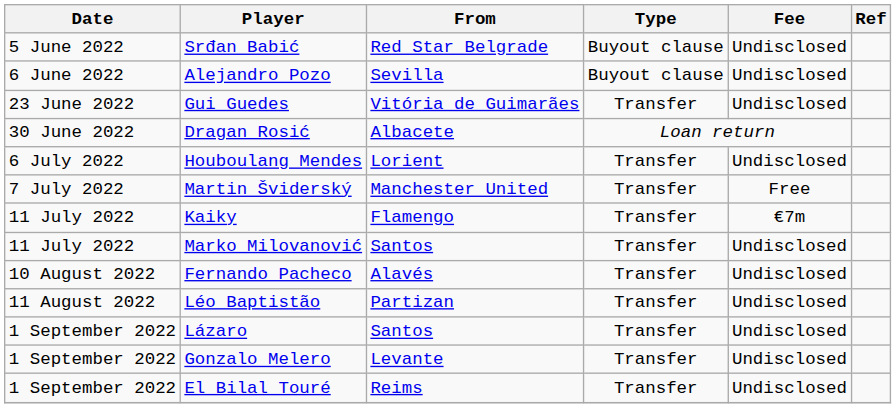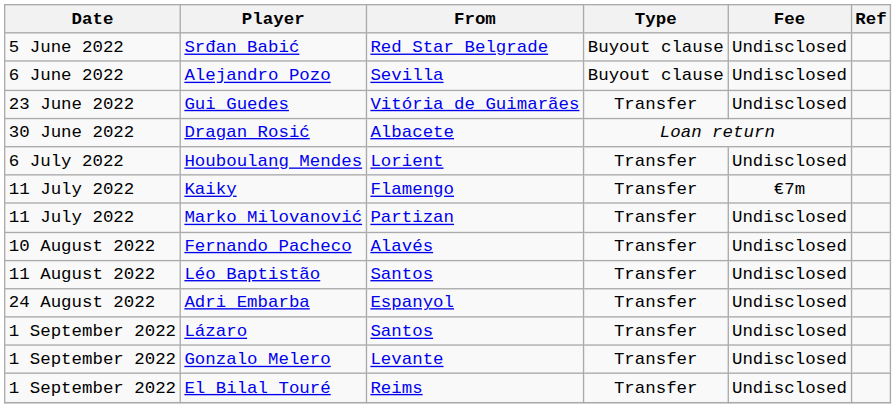 <table class="wikitable">
 <tr>
 <th>Date</th>
 <th>Player</th>
 <th>From</th>
 <th>Type</th>
 <th>Fee</th>
 <th>Ref</th>
 </tr>
 <tr>
 <td>5 June 2022</td>
 <td> <a href='#'>Srđan Babić</a></td>
 <td> <a href='#'>Red Star Belgrade</a></td>
 <td align=center>Buyout clause</td>
 <td align=center>Undisclosed</td>
 <td align=center></td>
 </tr>
 <tr>
 <td>6 June 2022</td>
 <td> <a href='#'>Alejandro Pozo</a></td>
 <td><a href='#'>Sevilla</a></td>
 <td align=center>Buyout clause</td>
 <td align=center>Undisclosed</td>
 <td align=center></td>
 </tr>
 <tr>
 <td>23 June 2022</td>
 <td> <a href='#'>Gui Guedes</a></td>
 <td> <a href='#'>Vitória de Guimarães</a></td>
 <td align=center>Transfer</td>
 <td align=center>Undisclosed</td>
 <td align=center></td>
 </tr>
 <tr>
 <td>30 June 2022</td>
 <td> <a href='#'>Dragan Rosić</a></td>
 <td><a href='#'>Albacete</a></td>
 <td colspan=2 align=center><em>Loan return</em></td>
 <td align=center></td>
 </tr>
 <tr>
 <td>6 July 2022</td>
 <td> <a href='#'>Houboulang Mendes</a></td>
 <td> <a href='#'>Lorient</a></td>
 <td align=center>Transfer</td>
 <td align=center>Undisclosed</td>
 <td align=center></td>
 </tr>
 <tr>
-<td>7 July 2022</td>
-<td> <a href='#'>Martin Šviderský</a></td>
-<td> <a href='#'>Manchester United</a></td>
-<td align=center>Transfer</td>
-<td align=center>Free</td>
-<td align=center></td>
-</tr>
-<tr>
 <td>11 July 2022</td>
 <td> <a href='#'>Kaiky</a></td>
 <td> <a href='#'>Flamengo</a></td>
 <td align=center>Transfer</td>
 <td align=center>€7m</td>
 <td align=center></td>
 </tr>
 <tr>
 <td>11 July 2022</td>
 <td> <a href='#'>Marko Milovanović</a></td>
-<td> <a href='#'>Santos</a></td>
+<td> <a href='#'>Partizan</a></td>
 <td align=center>Transfer</td>
 <td align=center>Undisclosed</td>
 <td align=center></td>
 </tr>
 <tr>
 <td>10 August 2022</td>
 <td> <a href='#'>Fernando Pacheco</a></td>
 <td><a href='#'>Alavés</a></td>
 <td align=center>Transfer</td>
 <td align=center>Undisclosed</td>
 <td align=center></td>
 </tr>
 <tr>
 <td>11 August 2022</td>
 <td> <a href='#'>Léo Baptistão</a></td>
-<td> <a href='#'>Partizan</a></td>
+<td> <a href='#'>Santos</a></td>
+<td align=center>Transfer</td>
+<td align=center>Undisclosed</td>
+<td align=center></td>
+</tr>
+<tr>
+<td>24 August 2022</td>
+<td> <a href='#'>Adri Embarba</a></td>
+<td><a href='#'>Espanyol</a></td>
 <td align=center>Transfer</td>
 <td align=center>Undisclosed</td>
 <td align=center></td>
 </tr>
 <tr>
 <td>1 September 2022</td>
 <td> <a href='#'>Lázaro</a></td>
 <td> <a href='#'>Santos</a></td>
 <td align=center>Transfer</td>
 <td align=center>Undisclosed</td>
 <td align=center></td>
 </tr>
 <tr>
 <td>1 September 2022</td>
 <td> <a href='#'>Gonzalo Melero</a></td>
 <td><a href='#'>Levante</a></td>
 <td align=center>Transfer</td>
 <td align=center>Undisclosed</td>
 <td align=center></td>
 </tr>
 <tr>
 <td>1 September 2022</td>
 <td> <a href='#'>El Bilal Touré</a></td>
 <td> <a href='#'>Reims</a></td>
 <td align=center>Transfer</td>
 <td align=center>Undisclosed</td>
 <td align=center></td>
 </tr>
 <tr>
 </tr>
 </table>
